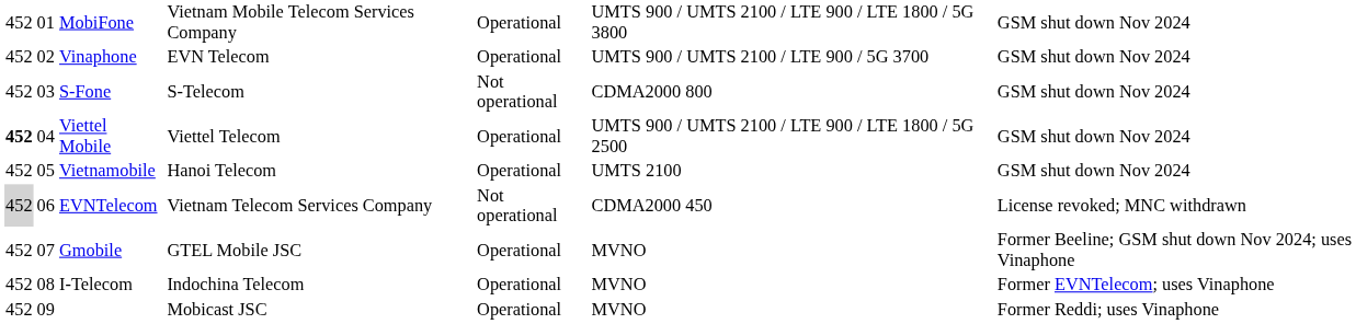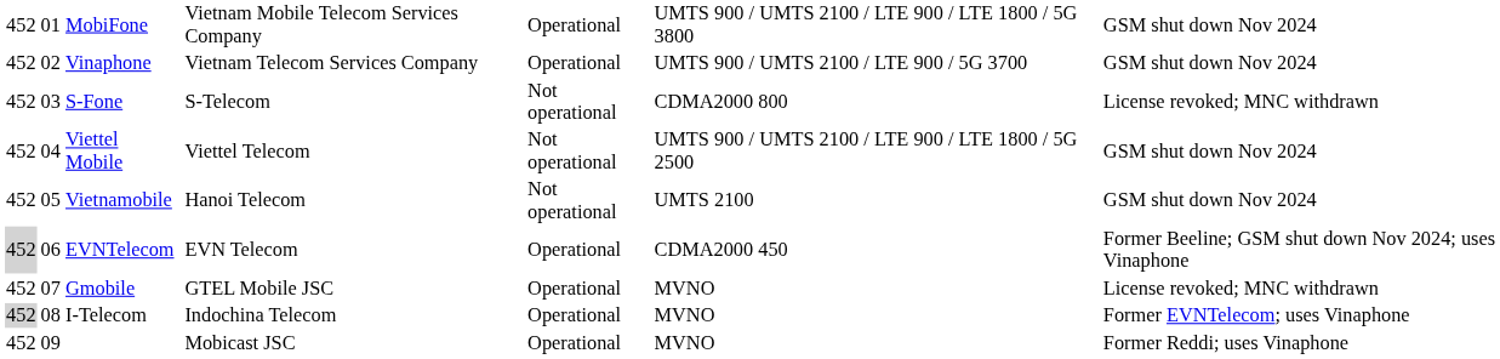 <table>
 <tr>
 <td>452</td>
 <td>01</td>
 <td><a href='#'>MobiFone</a></td>
 <td>Vietnam Mobile Telecom Services Company</td>
 <td>Operational</td>
 <td>UMTS 900 / UMTS 2100 / LTE 900 / LTE 1800 / 5G 3800</td>
 <td>GSM shut down Nov 2024</td>
 </tr>
 <tr>
 <td>452</td>
 <td>02</td>
 <td><a href='#'>Vinaphone</a></td>
-<td>EVN Telecom</td>
+<td>Vietnam Telecom Services Company</td>
 <td>Operational</td>
 <td>UMTS 900 / UMTS 2100 / LTE 900 / 5G 3700</td>
 <td>GSM shut down Nov 2024</td>
 </tr>
 <tr>
 <td>452</td>
 <td>03</td>
 <td><a href='#'>S-Fone</a></td>
 <td>S-Telecom</td>
 <td>Not operational</td>
 <td>CDMA2000 800</td>
-<td> GSM shut down Nov 2024</td>
+<td>License revoked; MNC withdrawn</td>
 </tr>
 <tr>
-<td><strong>452</strong></td>
+<td>452</td>
 <td>04</td>
 <td><a href='#'>Viettel Mobile</a></td>
 <td>Viettel Telecom</td>
-<td>Operational</td>
+<td>Not operational</td>
 <td>UMTS 900 / UMTS 2100 / LTE 900 / LTE 1800 / 5G 2500</td>
 <td> GSM shut down Nov 2024</td>
 </tr>
 <tr>
 <td>452</td>
 <td>05</td>
 <td><a href='#'>Vietnamobile</a></td>
 <td>Hanoi Telecom</td>
-<td>Operational</td>
+<td>Not operational</td>
 <td>UMTS 2100</td>
 <td> GSM shut down Nov 2024</td>
 </tr>
 <tr>
 <td style="background: lightgrey;">452</td>
 <td>06</td>
 <td><a href='#'>EVNTelecom</a></td>
-<td>Vietnam Telecom Services Company</td>
-<td>Not operational</td>
+<td>EVN Telecom</td>
+<td>Operational</td>
 <td>CDMA2000 450</td>
-<td>License revoked; MNC withdrawn</td>
+<td>Former Beeline; GSM shut down Nov 2024; uses Vinaphone</td>
 </tr>
 <tr>
 <td>452</td>
 <td>07</td>
 <td><a href='#'>Gmobile</a></td>
 <td>GTEL Mobile JSC</td>
 <td>Operational</td>
 <td>MVNO</td>
-<td>Former Beeline; GSM shut down Nov 2024; uses Vinaphone</td>
+<td>License revoked; MNC withdrawn</td>
 </tr>
 <tr>
-<td>452</td>
+<td style="background: lightgrey;">452</td>
 <td>08</td>
 <td>I-Telecom</td>
 <td>Indochina Telecom</td>
 <td>Operational</td>
 <td>MVNO</td>
 <td>Former <a href='#'>EVNTelecom</a>; uses Vinaphone</td>
 </tr>
 <tr>
 <td>452</td>
 <td>09</td>
 <td></td>
 <td>Mobicast JSC</td>
 <td>Operational</td>
 <td>MVNO</td>
 <td>Former Reddi; uses Vinaphone</td>
 </tr>
 </table>
